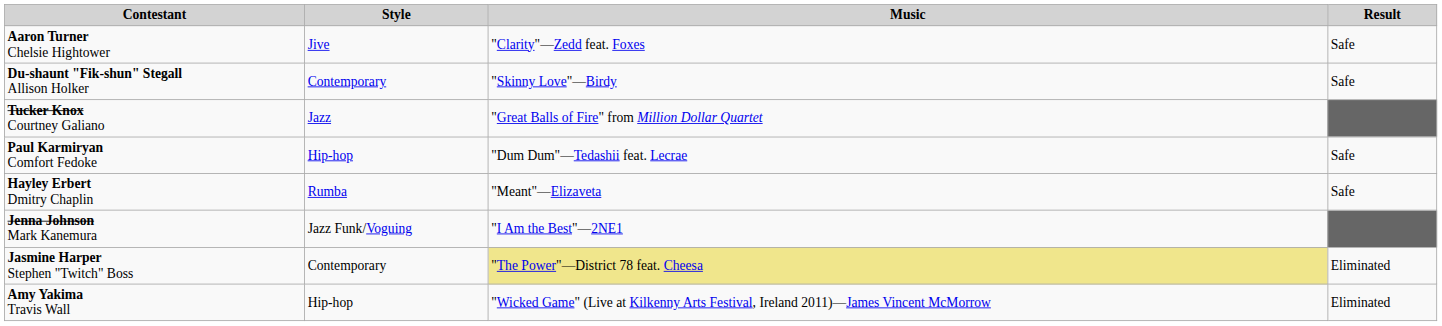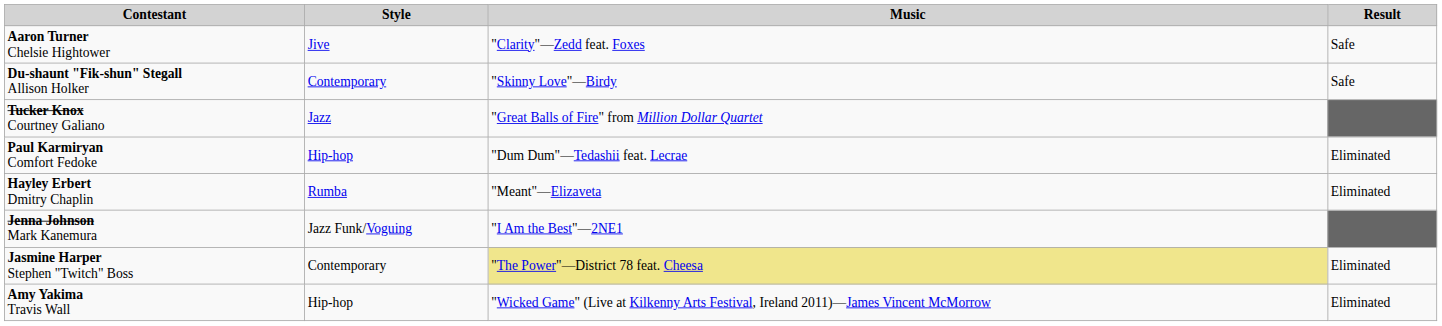 <table class="wikitable" style="width:85%;">
 <tr style="background:lightgrey; text-align:center;">
 <td><strong>Contestant</strong></td>
 <td><strong>Style</strong></td>
 <td><strong>Music</strong></td>
 <td><strong>Result</strong></td>
 </tr>
 <tr>
 <td><strong>Aaron Turner</strong><br>Chelsie Hightower</td>
 <td><a href='#'>Jive</a></td>
 <td>"<a href='#'>Clarity</a>"—<a href='#'>Zedd</a> feat. <a href='#'>Foxes</a></td>
 <td>Safe</td>
 </tr>
 <tr>
 <td><strong>Du-shaunt "Fik-shun" Stegall</strong><br>Allison Holker</td>
 <td><a href='#'>Contemporary</a></td>
 <td>"<a href='#'>Skinny Love</a>"—<a href='#'>Birdy</a></td>
 <td>Safe</td>
 </tr>
 <tr>
 <td><s><strong>Tucker Knox</strong></s><br>Courtney Galiano</td>
 <td><a href='#'>Jazz</a></td>
 <td>"<a href='#'>Great Balls of Fire</a>" from <em><a href='#'>Million Dollar Quartet</a></em></td>
 <td style="background:#666;"></td>
 </tr>
 <tr>
 <td><strong>Paul Karmiryan</strong><br>Comfort Fedoke</td>
 <td><a href='#'>Hip-hop</a></td>
 <td>"Dum Dum"—<a href='#'>Tedashii</a> feat. <a href='#'>Lecrae</a></td>
-<td>Safe</td>
+<td>Eliminated</td>
 </tr>
 <tr>
 <td><strong>Hayley Erbert</strong><br>Dmitry Chaplin</td>
 <td><a href='#'>Rumba</a></td>
 <td>"Meant"—<a href='#'>Elizaveta</a></td>
-<td>Safe</td>
+<td>Eliminated</td>
 </tr>
 <tr>
 <td><s><strong>Jenna Johnson</strong></s><br>Mark Kanemura</td>
 <td>Jazz Funk/<a href='#'>Voguing</a></td>
 <td>"<a href='#'>I Am the Best</a>"—<a href='#'>2NE1</a></td>
 <td style="background:#666;"></td>
 </tr>
 <tr>
 <td><strong>Jasmine Harper</strong><br>Stephen "Twitch" Boss</td>
 <td>Contemporary</td>
 <td style="background: khaki;">"<a href='#'>The Power</a>"—District 78 feat. <a href='#'>Cheesa</a></td>
 <td>Eliminated</td>
 </tr>
 <tr>
 <td><strong>Amy Yakima</strong><br>Travis Wall</td>
 <td>Hip-hop</td>
 <td>"<a href='#'>Wicked Game</a>" (Live at <a href='#'>Kilkenny Arts Festival</a>, Ireland 2011)—<a href='#'>James Vincent McMorrow</a></td>
 <td>Eliminated</td>
 </tr>
 </table>
